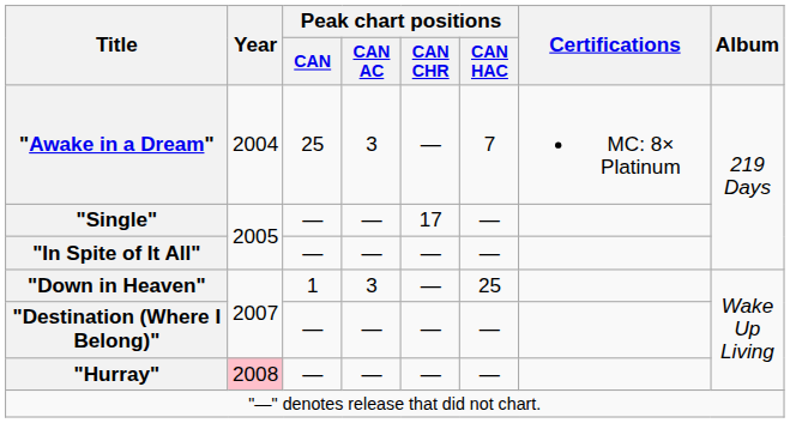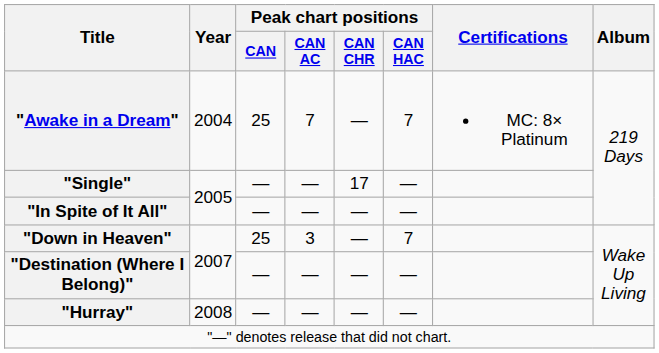 <table class="wikitable plainrowheaders" style="text-align:center;">
 <tr>
 <th rowspan="2" style="width:16em;">Title</th>
 <th rowspan="2">Year</th>
 <th colspan="4">Peak chart positions</th>
 <th rowspan="2" style="width:12em;"><a href='#'>Certifications</a></th>
 <th rowspan="2">Album</th>
 </tr>
 <tr style="font-size:smaller;">
 <th style="width:4em;"><a href='#'>CAN</a><br></th>
 <th style="width:4em;"><a href='#'>CAN<br>AC</a><br></th>
 <th style="width:4em;"><a href='#'>CAN CHR</a><br></th>
 <th style="width:4em;"><a href='#'>CAN HAC</a><br></th>
 </tr>
 <tr>
 <th scope="row">"<a href='#'>Awake in a Dream</a>"</th>
 <td>2004</td>
 <td>25</td>
-<td>3</td>
+<td>7</td>
 <td>—</td>
 <td>7</td>
 <td><br><ul><li>MC: 8× Platinum</li></ul></td>
 <td rowspan="3"><em>219 Days</em></td>
 </tr>
 <tr>
 <th scope="row">"Single"</th>
 <td rowspan="2">2005</td>
 <td>—</td>
 <td>—</td>
 <td>17</td>
 <td>—</td>
 <td></td>
 </tr>
 <tr>
 <th scope="row">"In Spite of It All"</th>
 <td>—</td>
 <td>—</td>
 <td>—</td>
 <td>—</td>
 <td></td>
 </tr>
 <tr>
 <th scope="row">"Down in Heaven"</th>
 <td rowspan="2">2007</td>
-<td>1</td>
+<td>25</td>
 <td>3</td>
 <td>—</td>
-<td>25</td>
+<td>7</td>
 <td></td>
 <td rowspan="3"><em>Wake Up Living</em></td>
 </tr>
 <tr>
 <th scope="row">"Destination (Where I Belong)"</th>
 <td>—</td>
 <td>—</td>
 <td>—</td>
 <td>—</td>
 <td></td>
 </tr>
 <tr>
 <th scope="row">"Hurray"</th>
-<td style="background: pink;">2008</td>
+<td>2008</td>
 <td>—</td>
 <td>—</td>
 <td>—</td>
 <td>—</td>
 <td></td>
 </tr>
 <tr>
 <td colspan="10" style="font-size:smaller;">"—" denotes release that did not chart.</td>
 </tr>
 </table>
